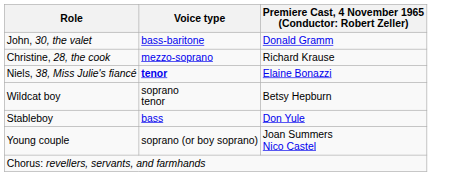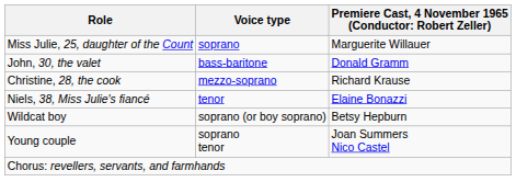 <table class="wikitable">
 <tr>
 <th>Role</th>
 <th>Voice type</th>
 <th>Premiere Cast, 4 November 1965<br>(Conductor: Robert Zeller)</th>
+</tr>
+<tr>
+<td>Miss Julie, <em>25, daughter of the <a href='#'>Count</a></em></td>
+<td><a href='#'>soprano</a></td>
+<td>Marguerite Willauer</td>
 </tr>
 <tr>
 <td>John, <em>30, the valet</em></td>
 <td><a href='#'>bass-baritone</a></td>
 <td><a href='#'>Donald Gramm</a></td>
 </tr>
 <tr>
 <td>Christine, <em>28, the cook</em></td>
 <td><a href='#'>mezzo-soprano</a></td>
 <td>Richard Krause</td>
 </tr>
 <tr>
 <td>Niels, <em>38, Miss Julie's fiancé</em></td>
-<td><strong><a href='#'>tenor</a></strong></td>
+<td><a href='#'>tenor</a></td>
 <td><a href='#'>Elaine Bonazzi</a></td>
 </tr>
 <tr>
 <td>Wildcat boy</td>
-<td>soprano<br>tenor</td>
+<td>soprano (or boy soprano)</td>
 <td>Betsy Hepburn</td>
 </tr>
 <tr>
-<td>Stableboy</td>
-<td><a href='#'>bass</a></td>
-<td><a href='#'>Don Yule</a></td>
-</tr>
-<tr>
 <td>Young couple</td>
-<td>soprano (or boy soprano)</td>
+<td>soprano<br>tenor</td>
 <td>Joan Summers<br><a href='#'>Nico Castel</a></td>
 </tr>
 <tr>
 <td colspan="3">Chorus: <em>revellers, servants, and farmhands</em></td>
 </tr>
 </table>
